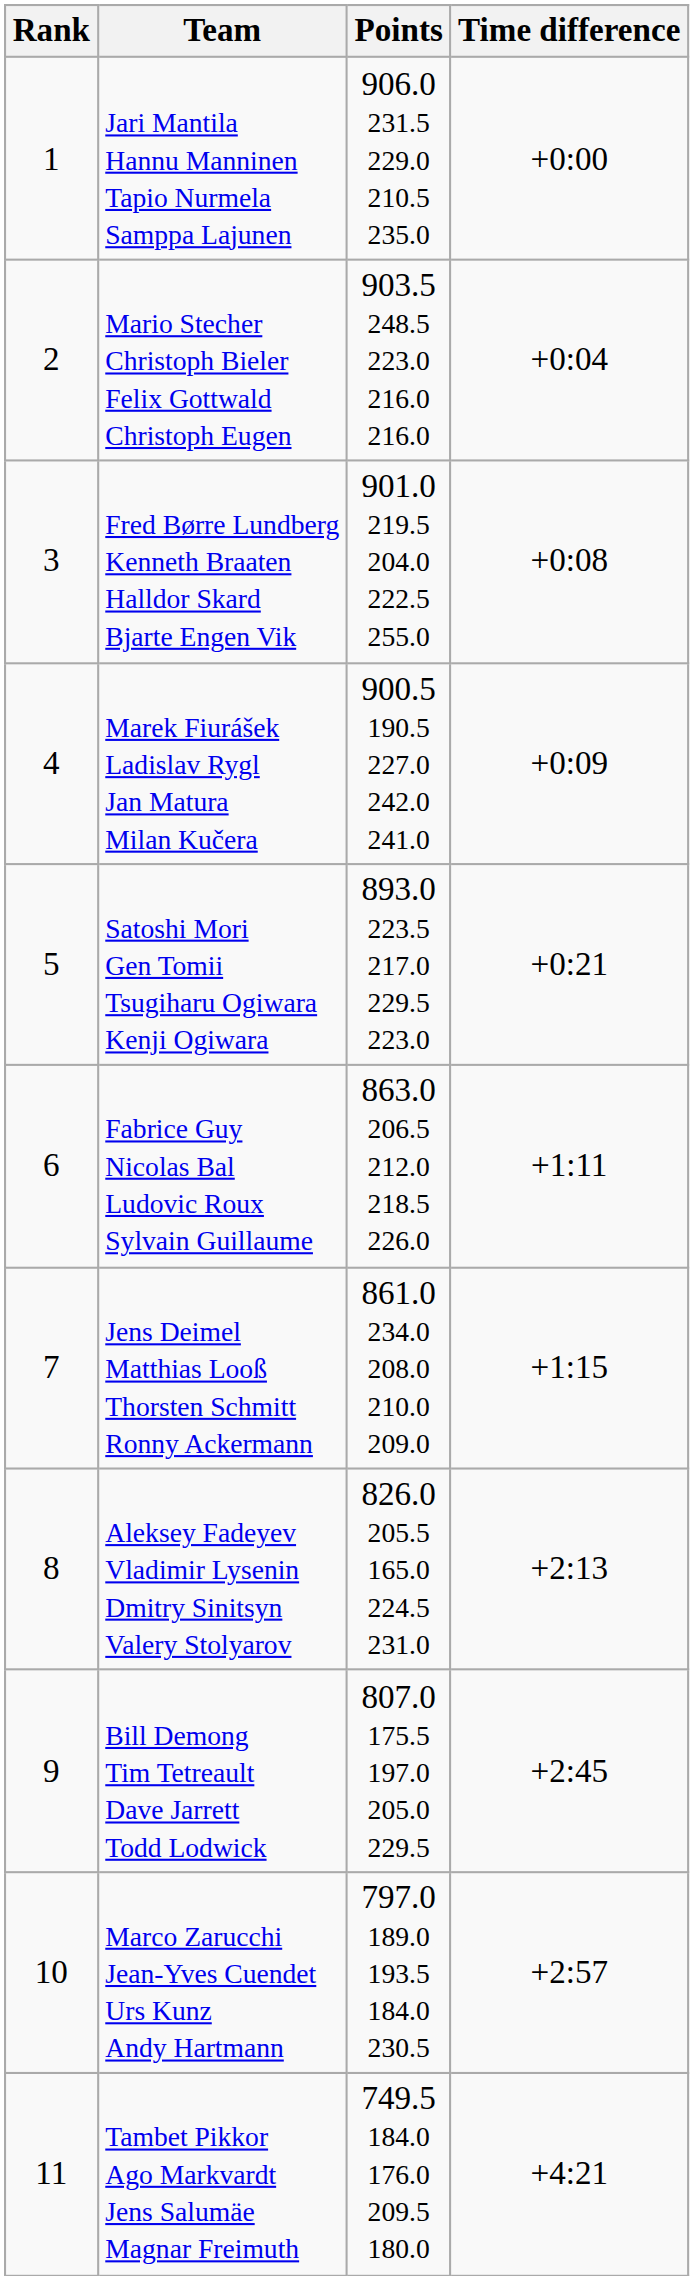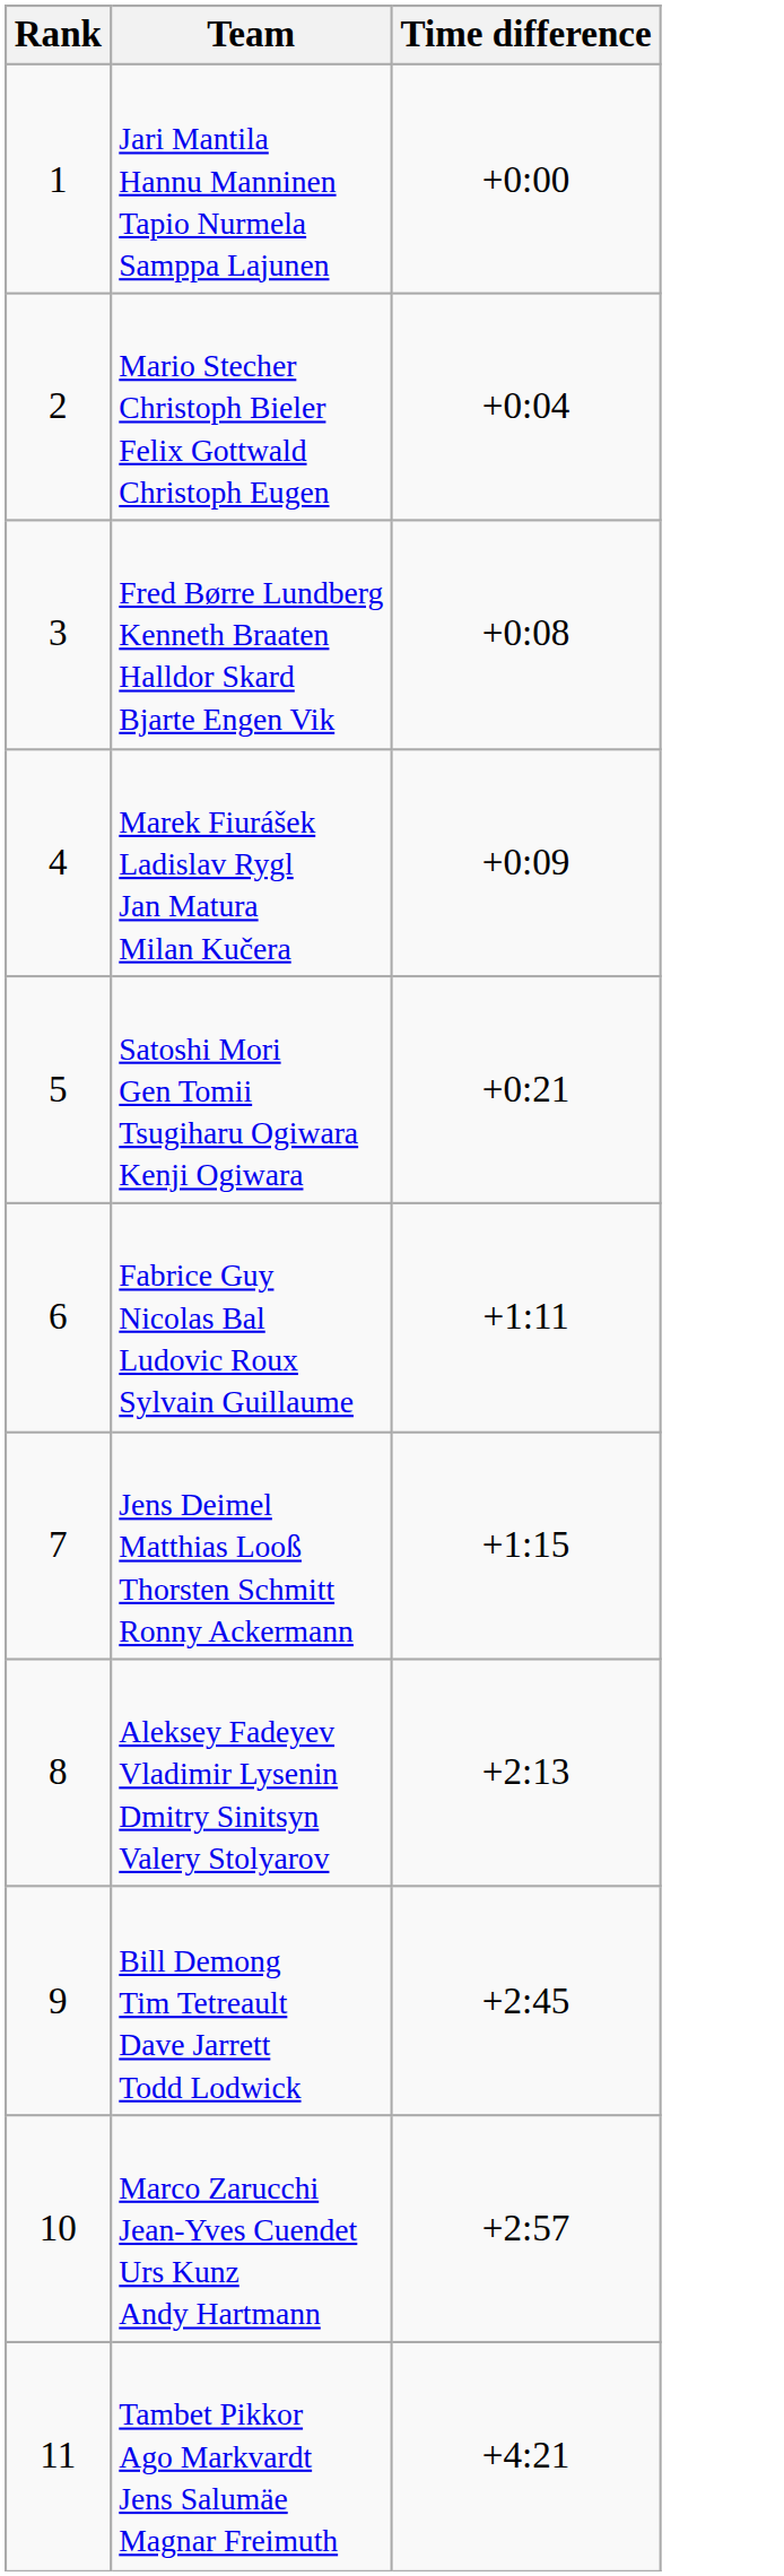 <table class="wikitable sortable" style="text-align:center">
 <tr>
 <th>Rank</th>
 <th>Team</th>
-<th>Points</th>
 <th>Time difference</th>
 </tr>
 <tr>
 <td>1</td>
 <td align=left> <br> <small> <a href='#'>Jari Mantila</a> <br> <a href='#'>Hannu Manninen</a> <br> <a href='#'>Tapio Nurmela</a> <br> <a href='#'>Samppa Lajunen</a></small></td>
-<td>906.0 <br> <small> 231.5 <br> 229.0 <br> 210.5 <br> 235.0</small></td>
 <td>+0:00</td>
 </tr>
 <tr>
 <td>2</td>
 <td align=left> <br> <small> <a href='#'>Mario Stecher</a> <br> <a href='#'>Christoph Bieler</a> <br> <a href='#'>Felix Gottwald</a> <br> <a href='#'>Christoph Eugen</a></small></td>
-<td>903.5 <br> <small> 248.5 <br> 223.0 <br> 216.0 <br> 216.0</small></td>
 <td>+0:04</td>
 </tr>
 <tr>
 <td>3</td>
 <td align=left> <br> <small> <a href='#'>Fred Børre Lundberg</a> <br> <a href='#'>Kenneth Braaten</a> <br> <a href='#'>Halldor Skard</a> <br> <a href='#'>Bjarte Engen Vik</a></small></td>
-<td>901.0 <br> <small> 219.5 <br> 204.0 <br> 222.5 <br> 255.0</small></td>
 <td>+0:08</td>
 </tr>
 <tr>
 <td>4</td>
 <td align=left> <br> <small> <a href='#'>Marek Fiurášek</a> <br> <a href='#'>Ladislav Rygl</a> <br> <a href='#'>Jan Matura</a> <br> <a href='#'>Milan Kučera</a></small></td>
-<td>900.5 <br> <small> 190.5 <br> 227.0 <br> 242.0 <br> 241.0</small></td>
 <td>+0:09</td>
 </tr>
 <tr>
 <td>5</td>
 <td align=left> <br> <small> <a href='#'>Satoshi Mori</a> <br> <a href='#'>Gen Tomii</a> <br> <a href='#'>Tsugiharu Ogiwara</a> <br> <a href='#'>Kenji Ogiwara</a></small></td>
-<td>893.0 <br> <small> 223.5 <br> 217.0 <br> 229.5 <br> 223.0</small></td>
 <td>+0:21</td>
 </tr>
 <tr>
 <td>6</td>
 <td align=left> <br> <small> <a href='#'>Fabrice Guy</a> <br> <a href='#'>Nicolas Bal</a> <br> <a href='#'>Ludovic Roux</a> <br> <a href='#'>Sylvain Guillaume</a></small></td>
-<td>863.0 <br> <small> 206.5 <br> 212.0 <br> 218.5 <br> 226.0</small></td>
 <td>+1:11</td>
 </tr>
 <tr>
 <td>7</td>
 <td align=left> <br> <small> <a href='#'>Jens Deimel</a> <br> <a href='#'>Matthias Looß</a> <br> <a href='#'>Thorsten Schmitt</a> <br> <a href='#'>Ronny Ackermann</a></small></td>
-<td>861.0 <br> <small> 234.0 <br> 208.0 <br> 210.0 <br> 209.0</small></td>
 <td>+1:15</td>
 </tr>
 <tr>
 <td>8</td>
 <td align=left> <br> <small> <a href='#'>Aleksey Fadeyev</a> <br> <a href='#'>Vladimir Lysenin</a> <br> <a href='#'>Dmitry Sinitsyn</a> <br> <a href='#'>Valery Stolyarov</a></small></td>
-<td>826.0 <br> <small> 205.5 <br> 165.0 <br> 224.5 <br> 231.0</small></td>
 <td>+2:13</td>
 </tr>
 <tr>
 <td>9</td>
 <td align=left> <br> <small> <a href='#'>Bill Demong</a> <br> <a href='#'>Tim Tetreault</a> <br> <a href='#'>Dave Jarrett</a> <br> <a href='#'>Todd Lodwick</a></small></td>
-<td>807.0 <br> <small> 175.5 <br> 197.0 <br> 205.0 <br> 229.5</small></td>
 <td>+2:45</td>
 </tr>
 <tr>
 <td>10</td>
 <td align=left> <br> <small> <a href='#'>Marco Zarucchi</a> <br> <a href='#'>Jean-Yves Cuendet</a> <br> <a href='#'>Urs Kunz</a> <br> <a href='#'>Andy Hartmann</a></small></td>
-<td>797.0 <br> <small> 189.0 <br> 193.5 <br> 184.0 <br> 230.5</small></td>
 <td>+2:57</td>
 </tr>
 <tr>
 <td>11</td>
 <td align=left> <br> <small> <a href='#'>Tambet Pikkor</a> <br> <a href='#'>Ago Markvardt</a> <br> <a href='#'>Jens Salumäe</a> <br> <a href='#'>Magnar Freimuth</a></small></td>
-<td>749.5 <br> <small> 184.0 <br> 176.0 <br> 209.5 <br> 180.0</small></td>
 <td>+4:21</td>
 </tr>
 </table>
